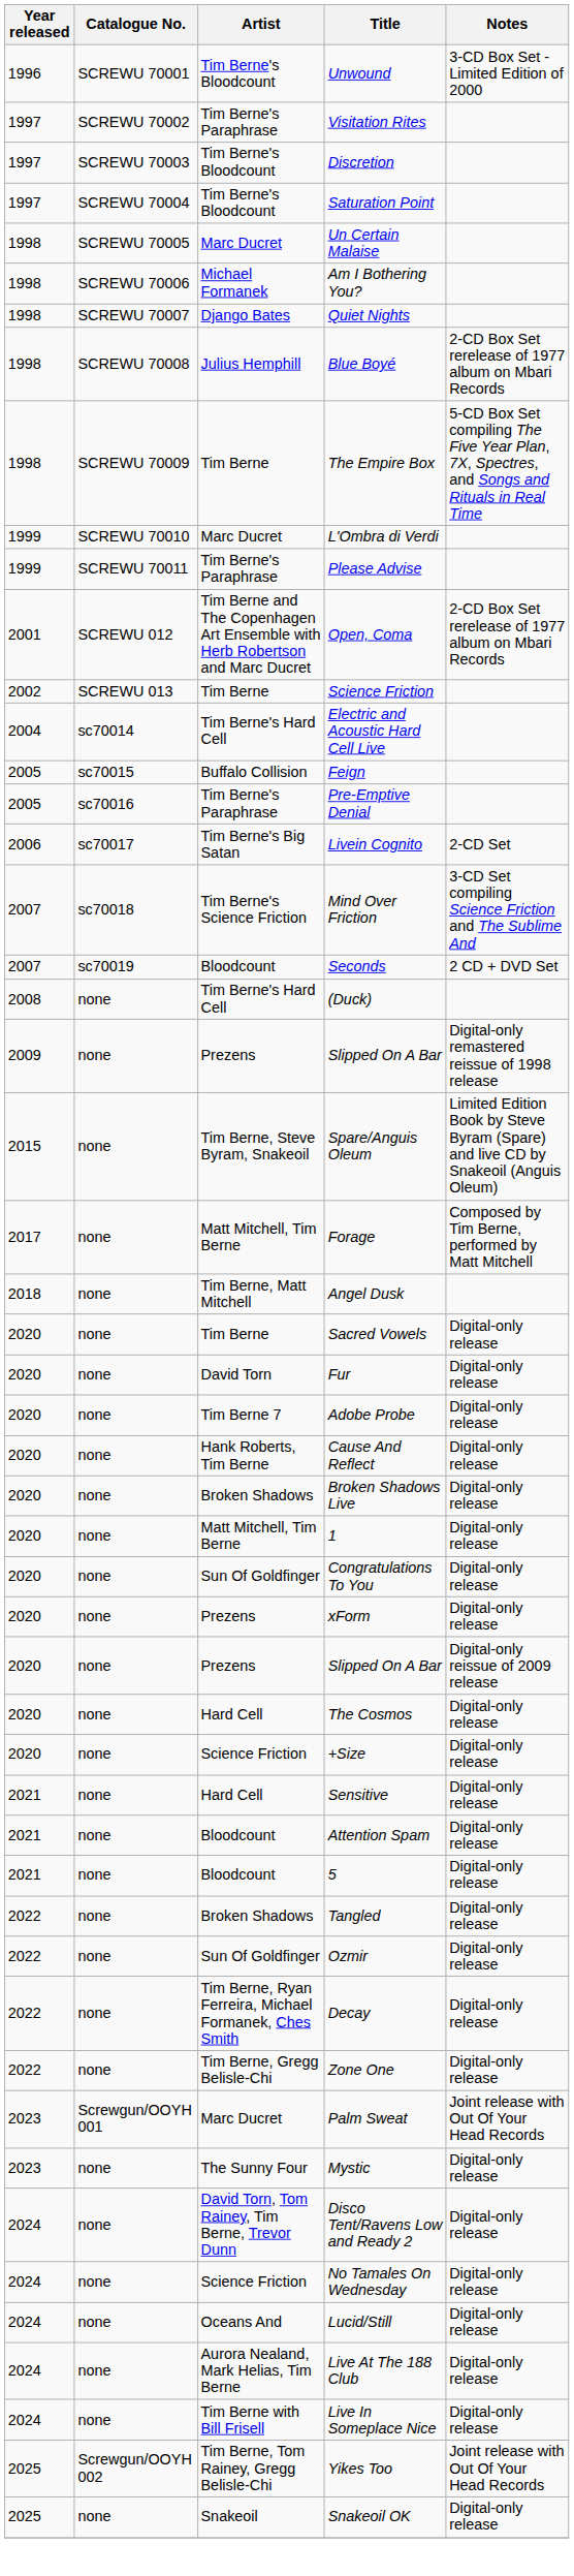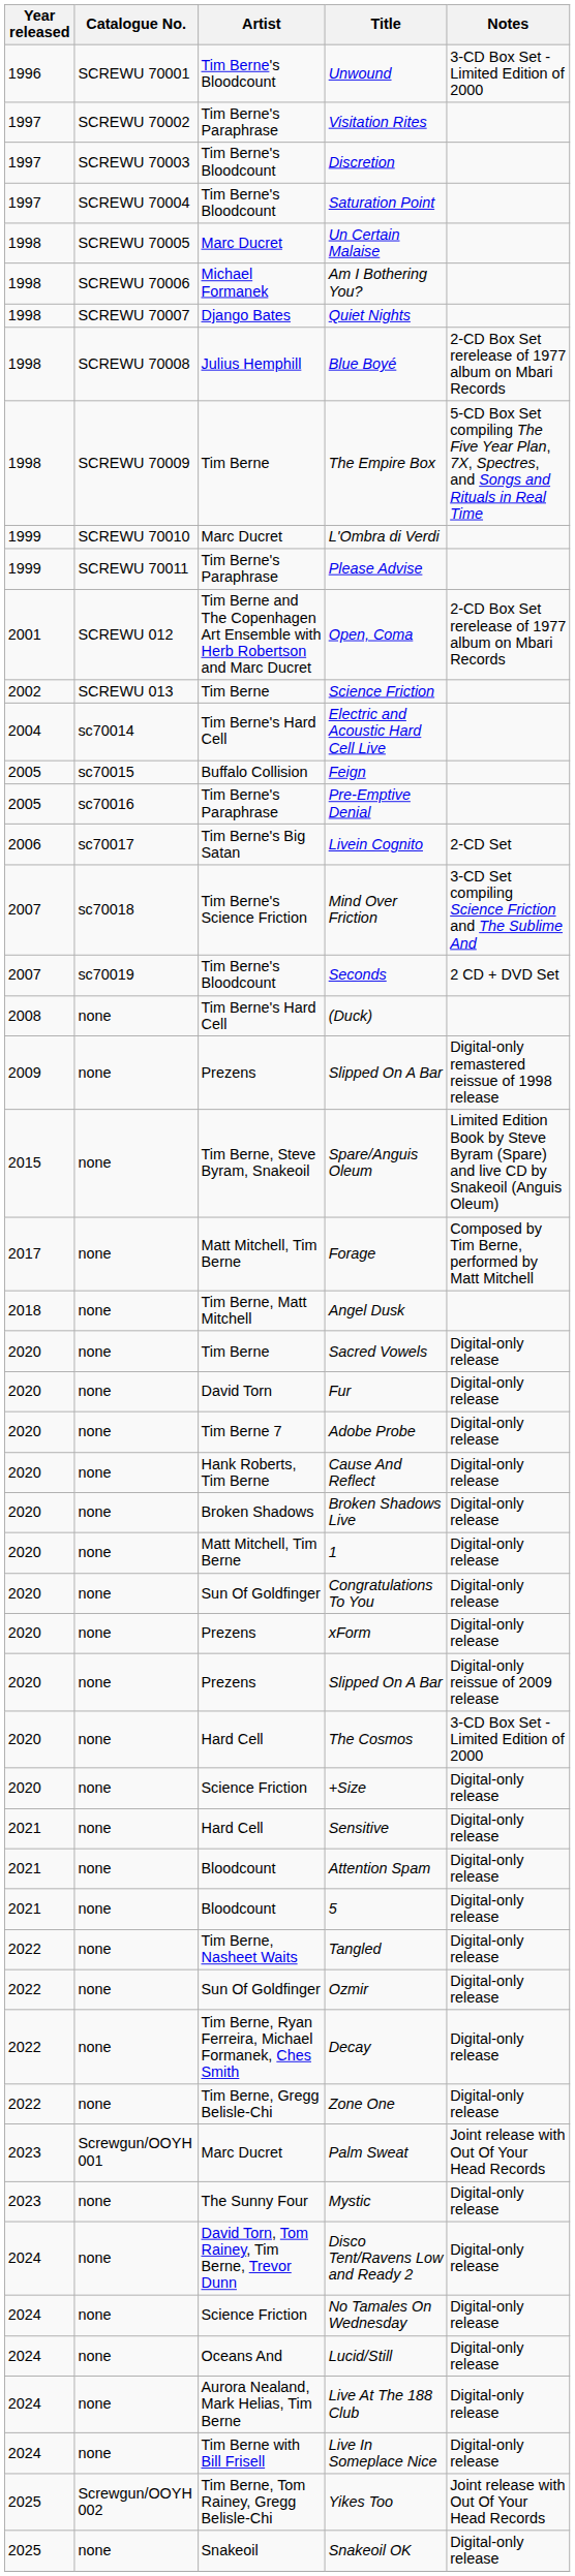 <table class="wikitable sortable">
 <tr>
 <th>Year released</th>
 <th>Catalogue No.</th>
 <th>Artist</th>
 <th>Title</th>
 <th>Notes</th>
 </tr>
 <tr>
 <td>1996</td>
 <td>SCREWU 70001</td>
 <td><a href='#'>Tim Berne</a>'s Bloodcount</td>
 <td><em><a href='#'>Unwound</a></em></td>
 <td>3-CD Box Set - Limited Edition of 2000</td>
 </tr>
 <tr>
 <td>1997</td>
 <td>SCREWU 70002</td>
 <td>Tim Berne's Paraphrase</td>
 <td><em><a href='#'>Visitation Rites</a></em></td>
 <td></td>
 </tr>
 <tr>
 <td>1997</td>
 <td>SCREWU 70003</td>
 <td>Tim Berne's Bloodcount</td>
 <td><em><a href='#'>Discretion</a></em></td>
 <td></td>
 </tr>
 <tr>
 <td>1997</td>
 <td>SCREWU 70004</td>
 <td>Tim Berne's Bloodcount</td>
 <td><em><a href='#'>Saturation Point</a></em></td>
 <td></td>
 </tr>
 <tr>
 <td>1998</td>
 <td>SCREWU 70005</td>
 <td><a href='#'>Marc Ducret</a></td>
 <td><em><a href='#'>Un Certain Malaise</a></em></td>
 <td></td>
 </tr>
 <tr>
 <td>1998</td>
 <td>SCREWU 70006</td>
 <td><a href='#'>Michael Formanek</a></td>
 <td><em>Am I Bothering You?</em></td>
 <td></td>
 </tr>
 <tr>
 <td>1998</td>
 <td>SCREWU 70007</td>
 <td><a href='#'>Django Bates</a></td>
 <td><em><a href='#'>Quiet Nights</a></em></td>
 <td></td>
 </tr>
 <tr>
 <td>1998</td>
 <td>SCREWU 70008</td>
 <td><a href='#'>Julius Hemphill</a></td>
 <td><em><a href='#'>Blue Boyé</a></em></td>
 <td>2-CD Box Set rerelease of 1977 album on Mbari Records</td>
 </tr>
 <tr>
 <td>1998</td>
 <td>SCREWU 70009</td>
 <td>Tim Berne</td>
 <td><em>The Empire Box</em></td>
 <td>5-CD Box Set compiling <em>The Five Year Plan</em>, <em>7X</em>, <em>Spectres</em>, and <em><a href='#'>Songs and Rituals in Real Time</a></em></td>
 </tr>
 <tr>
 <td>1999</td>
 <td>SCREWU 70010</td>
 <td>Marc Ducret</td>
 <td><em>L'Ombra di Verdi</em></td>
 <td></td>
 </tr>
 <tr>
 <td>1999</td>
 <td>SCREWU 70011</td>
 <td>Tim Berne's Paraphrase</td>
 <td><em><a href='#'>Please Advise</a></em></td>
 <td></td>
 </tr>
 <tr>
 <td>2001</td>
 <td>SCREWU 012</td>
 <td>Tim Berne and The Copenhagen Art Ensemble with <a href='#'>Herb Robertson</a> and Marc Ducret</td>
 <td><em><a href='#'>Open, Coma</a></em></td>
 <td>2-CD Box Set rerelease of 1977 album on Mbari Records</td>
 </tr>
 <tr>
 <td>2002</td>
 <td>SCREWU 013</td>
 <td>Tim Berne</td>
 <td><em><a href='#'>Science Friction</a></em></td>
 <td></td>
 </tr>
 <tr>
 <td>2004</td>
 <td>sc70014</td>
 <td>Tim Berne's Hard Cell</td>
 <td><em><a href='#'>Electric and Acoustic Hard Cell Live</a></em></td>
 <td></td>
 </tr>
 <tr>
 <td>2005</td>
 <td>sc70015</td>
 <td>Buffalo Collision</td>
 <td><em><a href='#'>Feign</a></em></td>
 <td></td>
 </tr>
 <tr>
 <td>2005</td>
 <td>sc70016</td>
 <td>Tim Berne's Paraphrase</td>
 <td><em><a href='#'>Pre-Emptive Denial</a></em></td>
 <td></td>
 </tr>
 <tr>
 <td>2006</td>
 <td>sc70017</td>
 <td>Tim Berne's Big Satan</td>
 <td><em><a href='#'>Livein Cognito</a></em></td>
 <td>2-CD Set</td>
 </tr>
 <tr>
 <td>2007</td>
 <td>sc70018</td>
 <td>Tim Berne's Science Friction</td>
 <td><em>Mind Over Friction</em></td>
 <td>3-CD Set compiling <em><a href='#'>Science Friction</a></em> and <em><a href='#'>The Sublime And</a></em></td>
 </tr>
 <tr>
 <td>2007</td>
 <td>sc70019</td>
-<td>Bloodcount</td>
+<td>Tim Berne's Bloodcount</td>
 <td><em><a href='#'>Seconds</a></em></td>
 <td>2 CD + DVD Set</td>
 </tr>
 <tr>
 <td>2008</td>
 <td>none</td>
 <td>Tim Berne's Hard Cell</td>
 <td><em>(Duck)</em></td>
 <td></td>
 </tr>
 <tr>
 <td>2009</td>
 <td>none</td>
 <td>Prezens</td>
 <td><em>Slipped On A Bar</em></td>
 <td>Digital-only remastered reissue of 1998 release</td>
 </tr>
 <tr>
 <td>2015</td>
 <td>none</td>
 <td>Tim Berne, Steve Byram, Snakeoil</td>
 <td><em>Spare/Anguis Oleum</em></td>
 <td>Limited Edition Book by Steve Byram (Spare) and live CD by Snakeoil (Anguis Oleum)</td>
 </tr>
 <tr>
 <td>2017</td>
 <td>none</td>
 <td>Matt Mitchell, Tim Berne</td>
 <td><em>Forage</em></td>
 <td>Composed by Tim Berne, performed by Matt Mitchell</td>
 </tr>
 <tr>
 <td>2018</td>
 <td>none</td>
 <td>Tim Berne, Matt Mitchell</td>
 <td><em>Angel Dusk</em></td>
 <td></td>
 </tr>
 <tr>
 <td>2020</td>
 <td>none</td>
 <td>Tim Berne</td>
 <td><em>Sacred Vowels</em></td>
 <td>Digital-only release</td>
 </tr>
 <tr>
 <td>2020</td>
 <td>none</td>
 <td>David Torn</td>
 <td><em>Fur</em></td>
 <td>Digital-only release</td>
 </tr>
 <tr>
 <td>2020</td>
 <td>none</td>
 <td>Tim Berne 7</td>
 <td><em>Adobe Probe</em></td>
 <td>Digital-only release</td>
 </tr>
 <tr>
 <td>2020</td>
 <td>none</td>
 <td>Hank Roberts, Tim Berne</td>
 <td><em>Cause And Reflect</em></td>
 <td>Digital-only release</td>
 </tr>
 <tr>
 <td>2020</td>
 <td>none</td>
 <td>Broken Shadows</td>
 <td><em>Broken Shadows Live</em></td>
 <td>Digital-only release</td>
 </tr>
 <tr>
 <td>2020</td>
 <td>none</td>
 <td>Matt Mitchell, Tim Berne</td>
 <td><em>1</em></td>
 <td>Digital-only release</td>
 </tr>
 <tr>
 <td>2020</td>
 <td>none</td>
 <td>Sun Of Goldfinger</td>
 <td><em>Congratulations To You</em></td>
 <td>Digital-only release</td>
 </tr>
 <tr>
 <td>2020</td>
 <td>none</td>
 <td>Prezens</td>
 <td><em>xForm</em></td>
 <td>Digital-only release</td>
 </tr>
 <tr>
 <td>2020</td>
 <td>none</td>
 <td>Prezens</td>
 <td><em>Slipped On A Bar</em></td>
 <td>Digital-only reissue of 2009 release</td>
 </tr>
 <tr>
 <td>2020</td>
 <td>none</td>
 <td>Hard Cell</td>
 <td><em>The Cosmos</em></td>
-<td>Digital-only release</td>
+<td>3-CD Box Set - Limited Edition of 2000</td>
 </tr>
 <tr>
 <td>2020</td>
 <td>none</td>
 <td>Science Friction</td>
 <td><em>+Size</em></td>
 <td>Digital-only release</td>
 </tr>
 <tr>
 <td>2021</td>
 <td>none</td>
 <td>Hard Cell</td>
 <td><em>Sensitive</em></td>
 <td>Digital-only release</td>
 </tr>
 <tr>
 <td>2021</td>
 <td>none</td>
 <td>Bloodcount</td>
 <td><em>Attention Spam</em></td>
 <td>Digital-only release</td>
 </tr>
 <tr>
 <td>2021</td>
 <td>none</td>
 <td>Bloodcount</td>
 <td><em>5</em></td>
 <td>Digital-only release</td>
 </tr>
 <tr>
 <td>2022</td>
 <td>none</td>
-<td>Broken Shadows</td>
+<td>Tim Berne, <a href='#'>Nasheet Waits</a></td>
 <td><em>Tangled</em></td>
 <td>Digital-only release</td>
 </tr>
 <tr>
 <td>2022</td>
 <td>none</td>
 <td>Sun Of Goldfinger</td>
 <td><em>Ozmir</em></td>
 <td>Digital-only release</td>
 </tr>
 <tr>
 <td>2022</td>
 <td>none</td>
 <td>Tim Berne, Ryan Ferreira, Michael Formanek, <a href='#'>Ches Smith</a></td>
 <td><em>Decay</em></td>
 <td>Digital-only release</td>
 </tr>
 <tr>
 <td>2022</td>
 <td>none</td>
 <td>Tim Berne, Gregg Belisle-Chi</td>
 <td><em>Zone One</em></td>
 <td>Digital-only release</td>
 </tr>
 <tr>
 <td>2023</td>
 <td>Screwgun/OOYH 001</td>
 <td>Marc Ducret</td>
 <td><em>Palm Sweat</em></td>
 <td>Joint release with Out Of Your Head Records</td>
 </tr>
 <tr>
 <td>2023</td>
 <td>none</td>
 <td>The Sunny Four</td>
 <td><em>Mystic</em></td>
 <td>Digital-only release</td>
 </tr>
 <tr>
 <td>2024</td>
 <td>none</td>
 <td><a href='#'>David Torn</a>, <a href='#'>Tom Rainey</a>, Tim Berne, <a href='#'>Trevor Dunn</a></td>
 <td><em>Disco Tent/Ravens Low and Ready 2</em></td>
 <td>Digital-only release</td>
 </tr>
 <tr>
 <td>2024</td>
 <td>none</td>
 <td>Science Friction</td>
 <td><em>No Tamales On Wednesday</em></td>
 <td>Digital-only release</td>
 </tr>
 <tr>
 <td>2024</td>
 <td>none</td>
 <td>Oceans And</td>
 <td><em>Lucid/Still</em></td>
 <td>Digital-only release</td>
 </tr>
 <tr>
 <td>2024</td>
 <td>none</td>
 <td>Aurora Nealand, Mark Helias, Tim Berne</td>
 <td><em>Live At The 188 Club</em></td>
 <td>Digital-only release</td>
 </tr>
 <tr>
 <td>2024</td>
 <td>none</td>
 <td>Tim Berne with <a href='#'>Bill Frisell</a></td>
 <td><em>Live In Someplace Nice</em></td>
 <td>Digital-only release</td>
 </tr>
 <tr>
 <td>2025</td>
 <td>Screwgun/OOYH 002</td>
 <td>Tim Berne, Tom Rainey, Gregg Belisle-Chi</td>
 <td><em>Yikes Too</em></td>
 <td>Joint release with Out Of Your Head Records</td>
 </tr>
 <tr>
 <td>2025</td>
 <td>none</td>
 <td>Snakeoil</td>
 <td><em>Snakeoil OK</em></td>
 <td>Digital-only release</td>
 </tr>
 <tr>
 </tr>
 </table>
